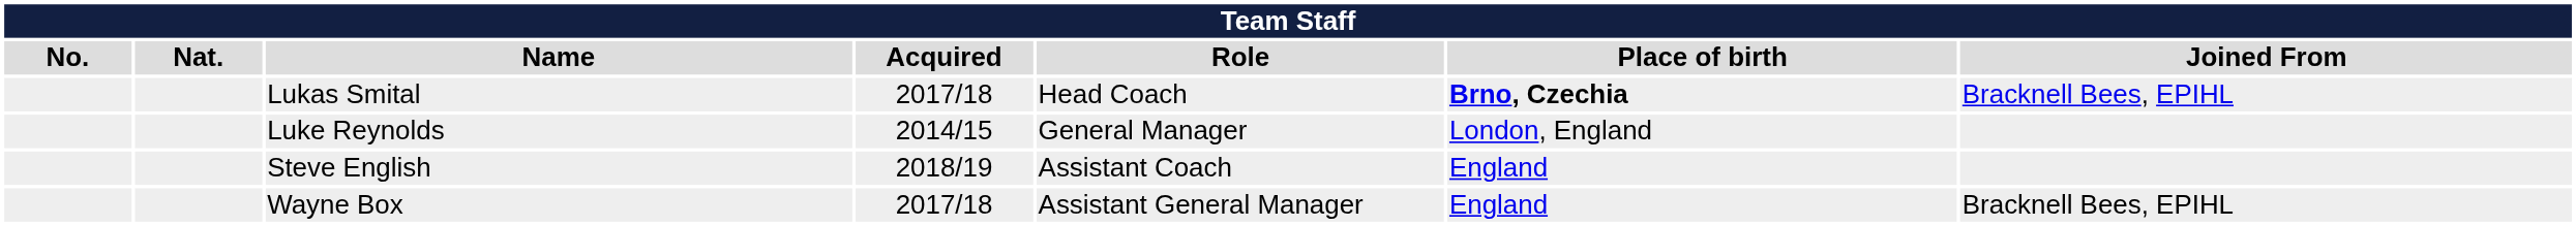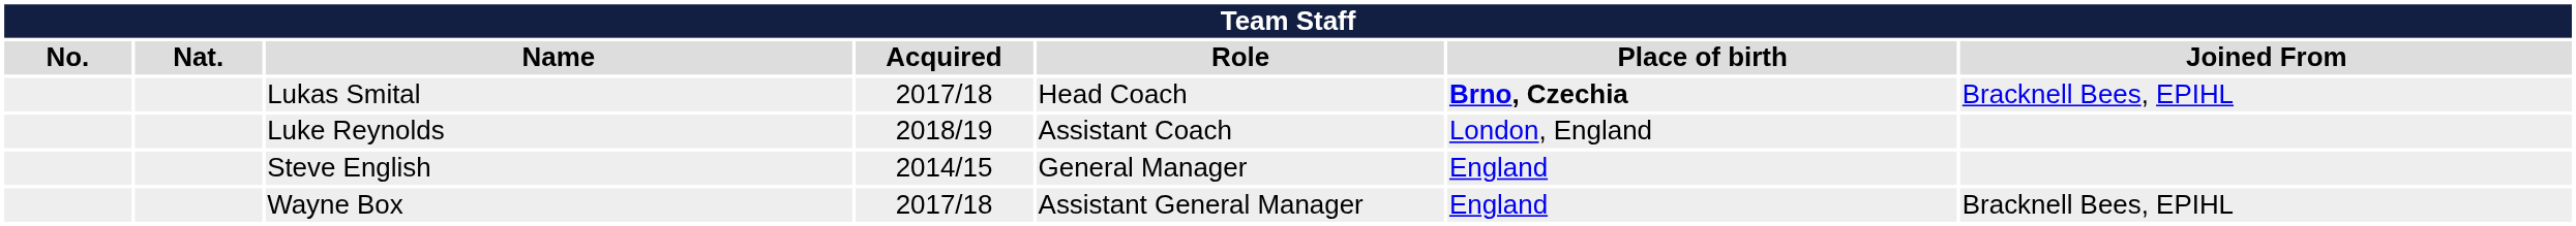 <table class="toccolours"  style="width:97%; clear:both; margin:1.5em auto; text-align:center;">
 <tr>
 <th colspan="10" style="background:#121f42; color:white;”">Team Staff</th>
 </tr>
 <tr style="background:#ddd;">
 <th width=5%>No.</th>
 <th width=5%>Nat.</th>
 <th !width=22%>Name</th>
 <th width=7%>Acquired</th>
 <th width=16%>Role</th>
 <th width=20%>Place of birth</th>
 <th width=24%>Joined From</th>
 </tr>
 <tr style="background:#eee;">
 <td></td>
 <td></td>
 <td align=left>Lukas Smital</td>
 <td>2017/18</td>
 <td align=left>Head Coach</td>
 <td align=left><strong><a href='#'>Brno</a>, Czechia</strong></td>
 <td align=left><a href='#'>Bracknell Bees</a>, <a href='#'>EPIHL</a></td>
 </tr>
 <tr style="background:#eee;">
 <td></td>
 <td></td>
 <td align=left>Luke Reynolds</td>
-<td>2014/15</td>
-<td align=left>General Manager</td>
+<td>2018/19</td>
+<td align=left>Assistant Coach</td>
 <td align=left><a href='#'>London</a>, England</td>
 <td align=left></td>
 </tr>
 <tr style="background:#eee;">
 <td></td>
 <td></td>
 <td align=left>Steve English</td>
-<td>2018/19</td>
-<td align=left>Assistant Coach</td>
+<td>2014/15</td>
+<td align=left>General Manager</td>
 <td align=left><a href='#'>England</a></td>
 <td align=left></td>
 </tr>
 <tr style="background:#eee;">
 <td></td>
 <td></td>
 <td align=left>Wayne Box</td>
 <td>2017/18</td>
 <td align=left>Assistant General Manager</td>
 <td align=left><a href='#'>England</a></td>
 <td align=left>Bracknell Bees, EPIHL</td>
 </tr>
 </table>
